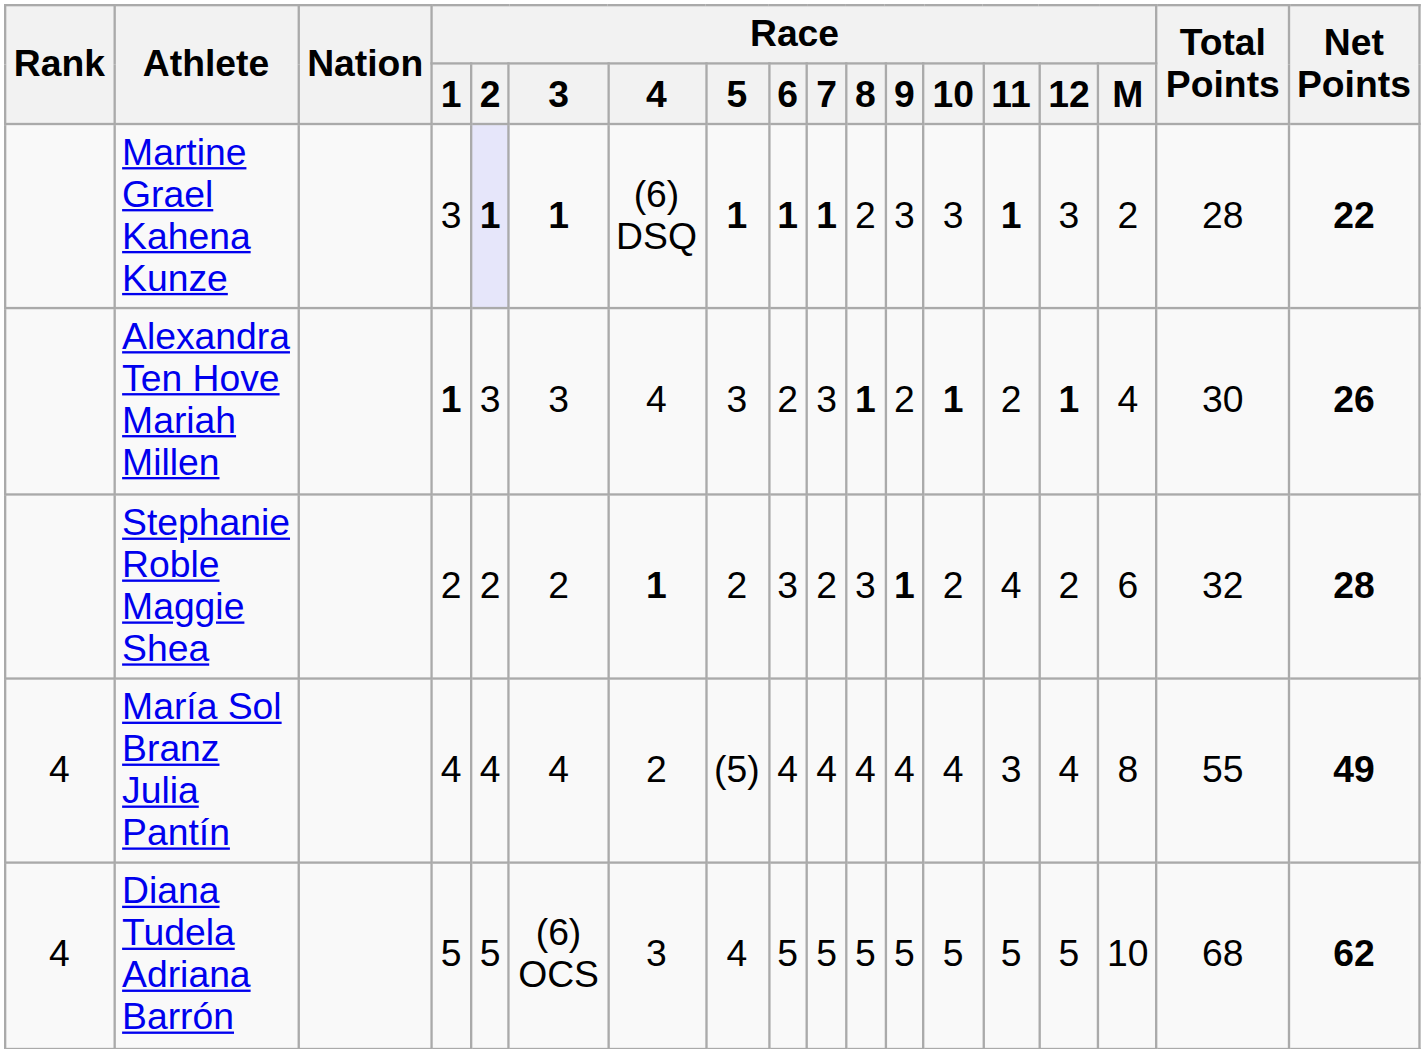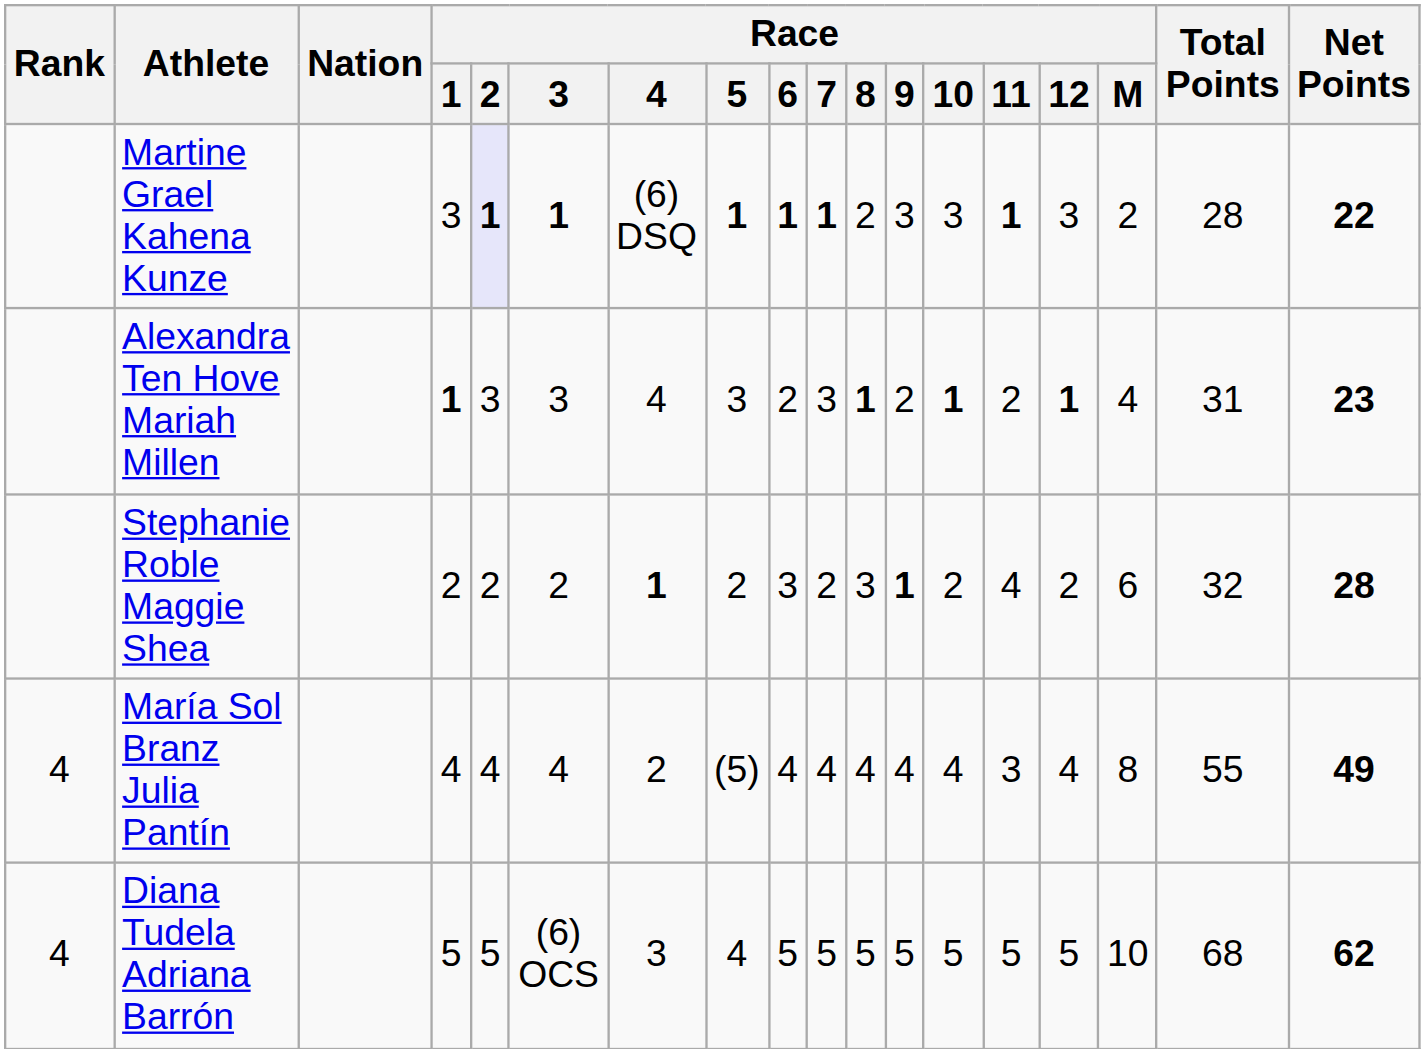 <table class="wikitable" style="text-align:center">
 <tr>
 <th rowspan="2">Rank</th>
 <th rowspan="2">Athlete</th>
 <th rowspan="2">Nation</th>
 <th colspan="13">Race</th>
 <th rowspan="2">Total Points</th>
 <th rowspan="2">Net Points</th>
 </tr>
 <tr>
 <th width=20>1</th>
 <th width=20>2</th>
 <th width=20>3</th>
 <th width=20>4</th>
 <th width=20>5</th>
 <th width=20>6</th>
 <th width=20>7</th>
 <th width=20>8</th>
 <th width=20>9</th>
 <th width=20>10</th>
 <th width=20>11</th>
 <th width=20>12</th>
 <th width=20>M</th>
 </tr>
 <tr>
 <td></td>
 <td align=left><a href='#'>Martine Grael</a><br><a href='#'>Kahena Kunze</a></td>
 <td align=left></td>
 <td>3</td>
 <td style="background: lavender;"><strong>1</strong></td>
 <td><strong>1</strong></td>
 <td>(6)<br>DSQ</td>
 <td><strong>1</strong></td>
 <td><strong>1</strong></td>
 <td><strong>1</strong></td>
 <td>2</td>
 <td>3</td>
 <td>3</td>
 <td><strong>1</strong></td>
 <td>3</td>
 <td>2</td>
 <td>28</td>
 <td><strong>22</strong></td>
 </tr>
 <tr>
 <td></td>
 <td align=left><a href='#'>Alexandra Ten Hove</a><br><a href='#'>Mariah Millen</a></td>
 <td align=left></td>
 <td><strong>1</strong></td>
 <td>3</td>
 <td>3</td>
 <td>4</td>
 <td>3</td>
 <td>2</td>
 <td>3</td>
 <td><strong>1</strong></td>
 <td>2</td>
 <td><strong>1</strong></td>
 <td>2</td>
 <td><strong>1</strong></td>
 <td>4</td>
-<td>30</td>
-<td><strong>26</strong></td>
+<td>31</td>
+<td><strong>23</strong></td>
 </tr>
 <tr>
 <td></td>
 <td align=left><a href='#'>Stephanie Roble</a><br><a href='#'>Maggie Shea</a></td>
 <td align=left></td>
 <td>2</td>
 <td>2</td>
 <td>2</td>
 <td><strong>1</strong></td>
 <td>2</td>
 <td>3</td>
 <td>2</td>
 <td>3</td>
 <td><strong>1</strong></td>
 <td>2</td>
 <td>4</td>
 <td>2</td>
 <td>6</td>
 <td>32</td>
 <td><strong>28</strong></td>
 </tr>
 <tr>
 <td>4</td>
 <td align=left><a href='#'>María Sol Branz</a><br><a href='#'>Julia Pantín</a></td>
 <td align=left></td>
 <td>4</td>
 <td>4</td>
 <td>4</td>
 <td>2</td>
 <td>(5)</td>
 <td>4</td>
 <td>4</td>
 <td>4</td>
 <td>4</td>
 <td>4</td>
 <td>3</td>
 <td>4</td>
 <td>8</td>
 <td>55</td>
 <td><strong>49</strong></td>
 </tr>
 <tr>
 <td>4</td>
 <td align=left><a href='#'>Diana Tudela</a><br><a href='#'>Adriana Barrón</a></td>
 <td align=left></td>
 <td>5</td>
 <td>5</td>
 <td>(6)<br>OCS</td>
 <td>3</td>
 <td>4</td>
 <td>5</td>
 <td>5</td>
 <td>5</td>
 <td>5</td>
 <td>5</td>
 <td>5</td>
 <td>5</td>
 <td>10</td>
 <td>68</td>
 <td><strong>62</strong></td>
 </tr>
 </table>
